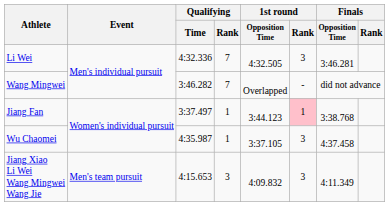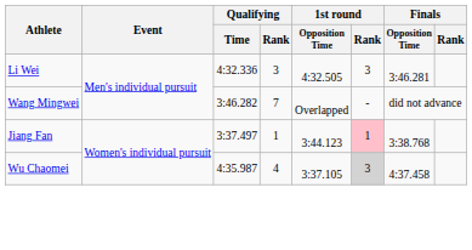 <table class=wikitable style="font-size:90%">
 <tr>
 <th rowspan="2">Athlete</th>
 <th rowspan="2">Event</th>
 <th colspan="2">Qualifying</th>
 <th colspan="2">1st round</th>
 <th colspan="2">Finals</th>
 </tr>
 <tr>
 <th>Time</th>
 <th>Rank</th>
 <th style="line-height:1em"><small>Opposition<br>Time</small></th>
 <th>Rank</th>
 <th style="line-height:1em"><small>Opposition<br>Time</small></th>
 <th>Rank</th>
 </tr>
 <tr>
 <td><a href='#'>Li Wei</a></td>
 <td rowspan=2><a href='#'>Men's individual pursuit</a></td>
 <td align=center>4:32.336</td>
-<td align=center>7</td>
+<td align=center>3</td>
 <td align=center><br>4:32.505</td>
 <td align=center>3</td>
 <td align=center><br>3:46.281</td>
 <td align=center></td>
 </tr>
 <tr>
 <td><a href='#'>Wang Mingwei</a></td>
 <td align=center>3:46.282</td>
 <td align=center>7</td>
 <td align=center><br>Overlapped</td>
 <td align=center>-</td>
 <td style="text-align:center;" colspan="2">did not advance</td>
 </tr>
 <tr>
 <td><a href='#'>Jiang Fan</a></td>
 <td rowspan=2><a href='#'>Women's individual pursuit</a></td>
 <td align=center>3:37.497</td>
 <td align=center>1</td>
 <td align=center><br>3:44.123</td>
 <td align=center style="background: pink;">1</td>
 <td align=center><br>3:38.768</td>
 <td align=center></td>
 </tr>
 <tr>
 <td><a href='#'>Wu Chaomei</a></td>
 <td align=center>4:35.987</td>
-<td align=center>1</td>
+<td align=center>4</td>
 <td align=center><br>3:37.105</td>
-<td align=center>3</td>
+<td align=center style="background: lightgrey;">3</td>
 <td align=center><br>4:37.458</td>
 <td align=center></td>
 </tr>
-<tr>
-<td><a href='#'>Jiang Xiao</a><br><a href='#'>Li Wei</a><br><a href='#'>Wang Mingwei</a><br><a href='#'>Wang Jie</a></td>
-<td><a href='#'>Men's team pursuit</a></td>
-<td align=center>4:15.653</td>
-<td align=center>3</td>
-<td align=center><br>4:09.832</td>
-<td align=center>3</td>
-<td align=center><br>4:11.349</td>
-<td align=center></td>
-</tr>
 </table>
